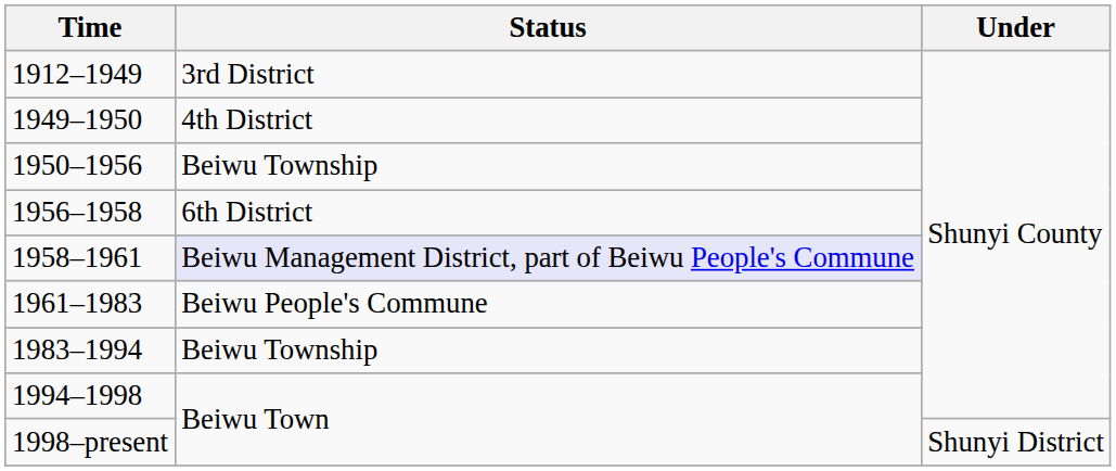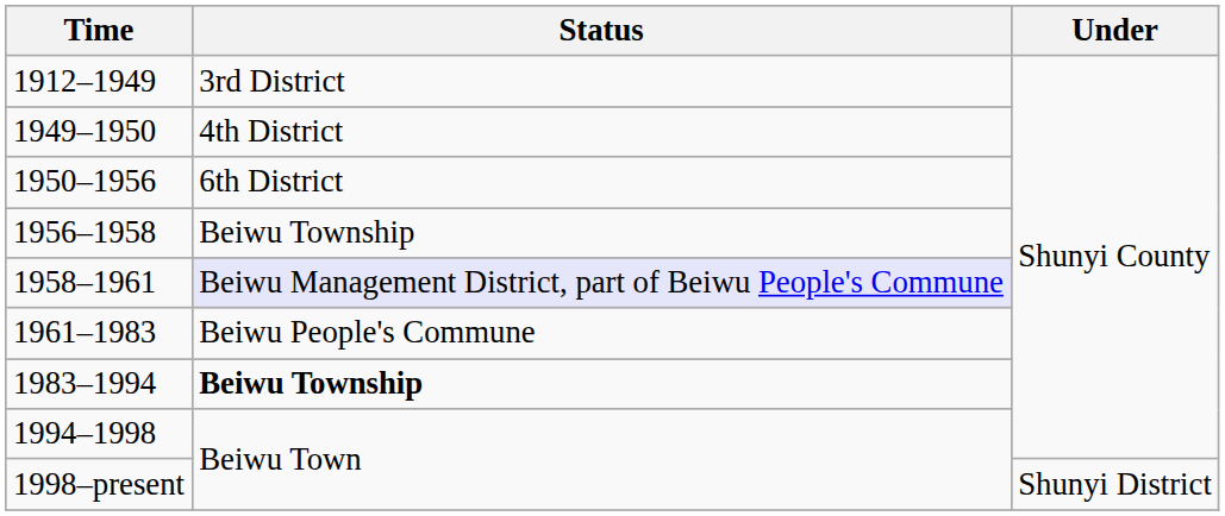 <table class="wikitable">
 <tr>
 <th>Time</th>
 <th>Status</th>
 <th>Under</th>
 </tr>
 <tr>
 <td>1912–1949</td>
 <td>3rd District</td>
 <td rowspan="8">Shunyi County</td>
 </tr>
 <tr>
 <td>1949–1950</td>
 <td>4th District</td>
 </tr>
 <tr>
 <td>1950–1956</td>
-<td>Beiwu Township</td>
+<td>6th District</td>
 </tr>
 <tr>
 <td>1956–1958</td>
-<td>6th District</td>
+<td>Beiwu Township</td>
 </tr>
 <tr>
 <td>1958–1961</td>
 <td style="background: lavender;">Beiwu Management District, part of Beiwu <a href='#'>People's Commune</a></td>
 </tr>
 <tr>
 <td>1961–1983</td>
 <td>Beiwu People's Commune</td>
 </tr>
 <tr>
 <td>1983–1994</td>
-<td>Beiwu Township</td>
+<td><strong>Beiwu Township</strong></td>
 </tr>
 <tr>
 <td>1994–1998</td>
 <td rowspan="2">Beiwu Town</td>
 </tr>
 <tr>
 <td>1998–present</td>
 <td>Shunyi District</td>
 </tr>
 </table>
